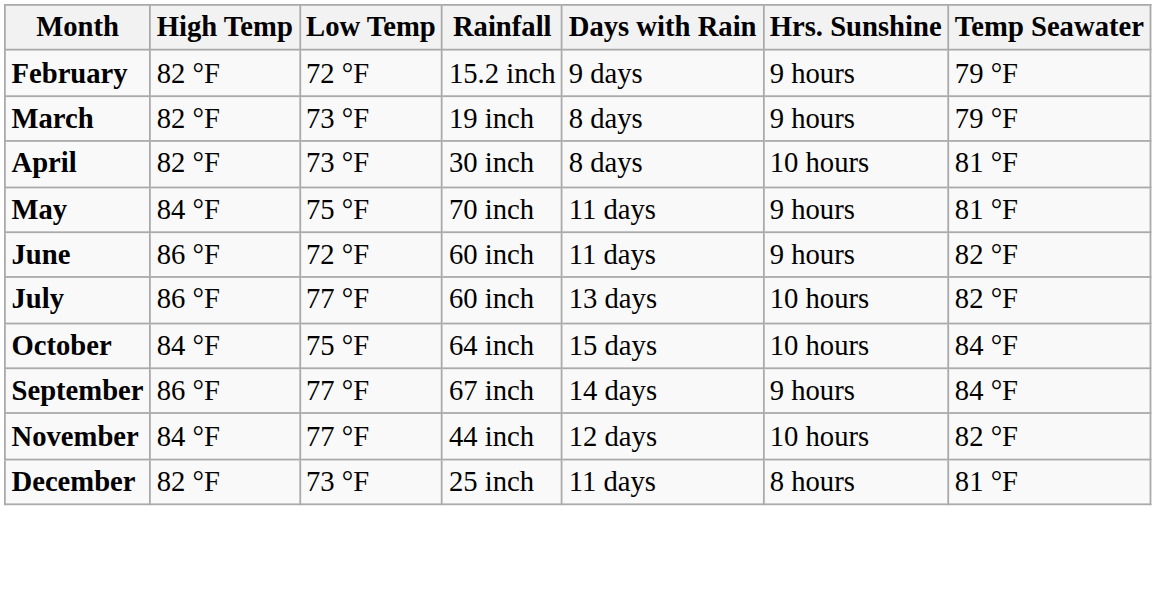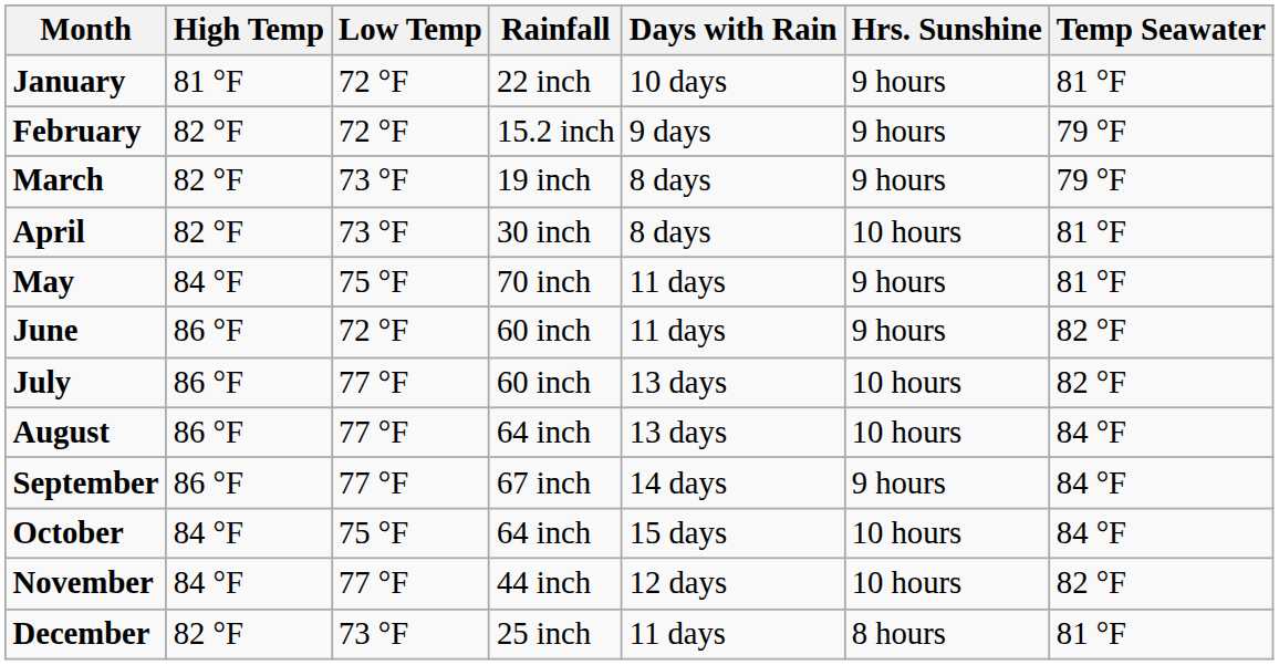 <table class="wikitable">
 <tr>
 <th>Month</th>
 <th>High Temp</th>
 <th>Low Temp</th>
 <th>Rainfall</th>
 <th>Days with Rain</th>
 <th>Hrs. Sunshine</th>
 <th>Temp Seawater</th>
+</tr>
+<tr>
+<td><strong>January</strong></td>
+<td>81 °F</td>
+<td>72 °F   </td>
+<td>22 inch</td>
+<td>10 days</td>
+<td>9 hours</td>
+<td>81 °F</td>
 </tr>
 <tr>
 <td><strong>February</strong></td>
 <td>82 °F</td>
 <td>72 °F</td>
 <td>15.2 inch</td>
 <td>9 days</td>
 <td>9 hours</td>
 <td>79 °F</td>
 </tr>
 <tr>
 <td><strong>March</strong></td>
 <td>82 °F</td>
 <td>73 °F</td>
 <td>19 inch</td>
 <td>8 days</td>
 <td>9 hours</td>
 <td>79 °F</td>
 </tr>
 <tr>
 <td><strong>April</strong></td>
 <td>82 °F</td>
 <td>73 °F</td>
 <td>30 inch</td>
 <td>8 days</td>
 <td>10 hours</td>
 <td>81 °F</td>
 </tr>
 <tr>
 <td><strong>May</strong></td>
 <td>84 °F</td>
 <td>75 °F</td>
 <td>70 inch</td>
 <td>11 days</td>
 <td>9 hours</td>
 <td>81 °F</td>
 </tr>
 <tr>
 <td><strong>June</strong></td>
 <td>86 °F</td>
 <td>72 °F</td>
 <td>60 inch</td>
 <td>11 days</td>
 <td>9 hours</td>
 <td>82 °F</td>
 </tr>
 <tr>
 <td><strong>July</strong></td>
 <td>86 °F</td>
 <td>77 °F</td>
 <td>60 inch</td>
 <td>13 days</td>
 <td>10 hours</td>
 <td>82 °F</td>
 </tr>
 <tr>
-<td><strong>October</strong></td>
-<td>84 °F</td>
-<td>75 °F</td>
+<td><strong>August</strong></td>
+<td>86 °F</td>
+<td>77 °F</td>
 <td>64 inch</td>
-<td>15 days</td>
+<td>13 days</td>
 <td>10 hours</td>
 <td>84 °F</td>
 </tr>
 <tr>
 <td><strong>September</strong></td>
 <td>86 °F</td>
 <td>77 °F</td>
 <td>67 inch</td>
 <td>14 days</td>
 <td>9 hours</td>
+<td>84 °F</td>
+</tr>
+<tr>
+<td><strong>October</strong></td>
+<td>84 °F</td>
+<td>75 °F</td>
+<td>64 inch</td>
+<td>15 days</td>
+<td>10 hours</td>
 <td>84 °F</td>
 </tr>
 <tr>
 <td><strong>November</strong></td>
 <td>84 °F</td>
 <td>77 °F</td>
 <td>44 inch</td>
 <td>12 days</td>
 <td>10 hours</td>
 <td>82 °F</td>
 </tr>
 <tr>
 <td><strong>December</strong></td>
 <td>82 °F</td>
 <td>73 °F</td>
 <td>25 inch</td>
 <td>11 days</td>
 <td>8 hours</td>
 <td>81 °F</td>
 </tr>
 </table>
